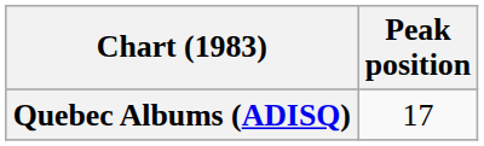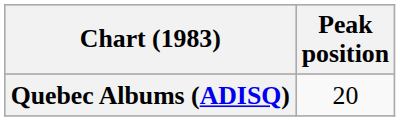 <table class="wikitable plainrowheaders" style="text-align:center">
 <tr>
 <th scope="col">Chart (1983)</th>
 <th scope="col">Peak<br>position</th>
 </tr>
 <tr>
 <th scope="row">Quebec Albums (<a href='#'>ADISQ</a>)</th>
-<td>17</td>
+<td>20</td>
 </tr>
 </table>
